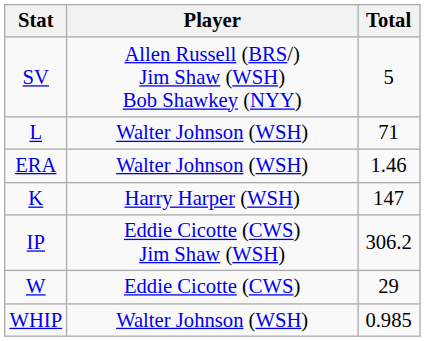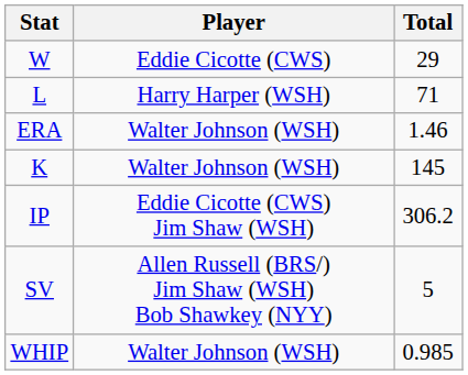 <table class="wikitable" style="text-align:center;">
 <tr>
 <th style="width:15%;">Stat</th>
 <th>Player</th>
 <th style="width:15%;">Total</th>
 </tr>
 <tr>
-<td><a href='#'>SV</a></td>
-<td><a href='#'>Allen Russell</a> (<a href='#'>BRS</a>/)<br><a href='#'>Jim Shaw</a> (<a href='#'>WSH</a>)<br><a href='#'>Bob Shawkey</a> (<a href='#'>NYY</a>)</td>
-<td>5</td>
+<td><a href='#'>W</a></td>
+<td><a href='#'>Eddie Cicotte</a> (<a href='#'>CWS</a>)</td>
+<td>29</td>
 </tr>
 <tr>
 <td><a href='#'>L</a></td>
-<td><a href='#'>Walter Johnson</a> (<a href='#'>WSH</a>)</td>
+<td><a href='#'>Harry Harper</a> (<a href='#'>WSH</a>)</td>
 <td>71</td>
 </tr>
 <tr>
 <td><a href='#'>ERA</a></td>
 <td><a href='#'>Walter Johnson</a> (<a href='#'>WSH</a>)</td>
 <td>1.46</td>
 </tr>
 <tr>
 <td><a href='#'>K</a></td>
-<td><a href='#'>Harry Harper</a> (<a href='#'>WSH</a>)</td>
-<td>147</td>
+<td><a href='#'>Walter Johnson</a> (<a href='#'>WSH</a>)</td>
+<td>145</td>
 </tr>
 <tr>
 <td><a href='#'>IP</a></td>
 <td><a href='#'>Eddie Cicotte</a> (<a href='#'>CWS</a>)<br><a href='#'>Jim Shaw</a> (<a href='#'>WSH</a>)</td>
 <td>306.2</td>
 </tr>
 <tr>
-<td><a href='#'>W</a></td>
-<td><a href='#'>Eddie Cicotte</a> (<a href='#'>CWS</a>)</td>
-<td>29</td>
+<td><a href='#'>SV</a></td>
+<td><a href='#'>Allen Russell</a> (<a href='#'>BRS</a>/)<br><a href='#'>Jim Shaw</a> (<a href='#'>WSH</a>)<br><a href='#'>Bob Shawkey</a> (<a href='#'>NYY</a>)</td>
+<td>5</td>
 </tr>
 <tr>
 <td><a href='#'>WHIP</a></td>
 <td><a href='#'>Walter Johnson</a> (<a href='#'>WSH</a>)</td>
 <td>0.985</td>
 </tr>
 </table>
